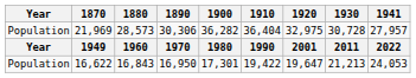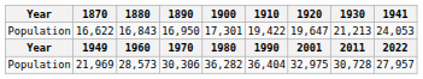 <table class="wikitable">
 <tr>
 <th>Year</th>
 <th>1870</th>
 <th>1880</th>
 <th>1890</th>
 <th>1900</th>
 <th>1910</th>
 <th>1920</th>
 <th>1930</th>
 <th>1941</th>
 </tr>
 <tr>
 <td>Population</td>
-<td>21,969</td>
-<td>28,573</td>
-<td>30,306</td>
-<td>36,282</td>
-<td>36,404</td>
-<td>32,975</td>
-<td>30,728</td>
-<td>27,957</td>
+<td>16,622</td>
+<td>16,843</td>
+<td>16,950</td>
+<td>17,301</td>
+<td>19,422</td>
+<td>19,647</td>
+<td>21,213</td>
+<td>24,053</td>
 </tr>
 <tr>
 <th>Year</th>
 <th>1949</th>
 <th>1960</th>
 <th>1970</th>
 <th>1980</th>
 <th>1990</th>
 <th>2001</th>
 <th>2011</th>
 <th>2022</th>
 </tr>
 <tr>
 <td>Population</td>
-<td>16,622</td>
-<td>16,843</td>
-<td>16,950</td>
-<td>17,301</td>
-<td>19,422</td>
-<td>19,647</td>
-<td>21,213</td>
-<td>24,053</td>
+<td>21,969</td>
+<td>28,573</td>
+<td>30,306</td>
+<td>36,282</td>
+<td>36,404</td>
+<td>32,975</td>
+<td>30,728</td>
+<td>27,957</td>
 </tr>
 </table>
